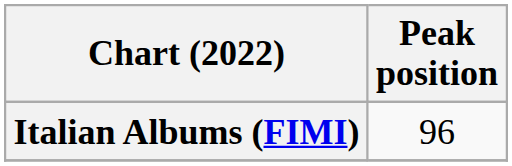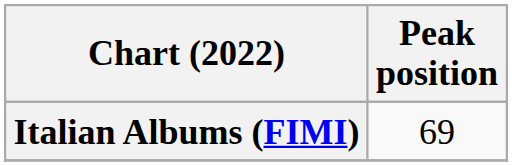 <table class="wikitable sortable plainrowheaders" style="text-align:center">
 <tr>
 <th scope="col">Chart (2022)</th>
 <th scope="col">Peak<br>position</th>
 </tr>
 <tr>
 </tr>
 <tr>
 </tr>
 <tr>
 </tr>
 <tr>
 </tr>
 <tr>
 </tr>
 <tr>
 <th scope="row">Italian Albums (<a href='#'>FIMI</a>)</th>
-<td>96</td>
+<td>69</td>
 </tr>
 <tr>
 </tr>
 <tr>
 </tr>
 <tr>
 </tr>
 <tr>
 </tr>
 </table>
